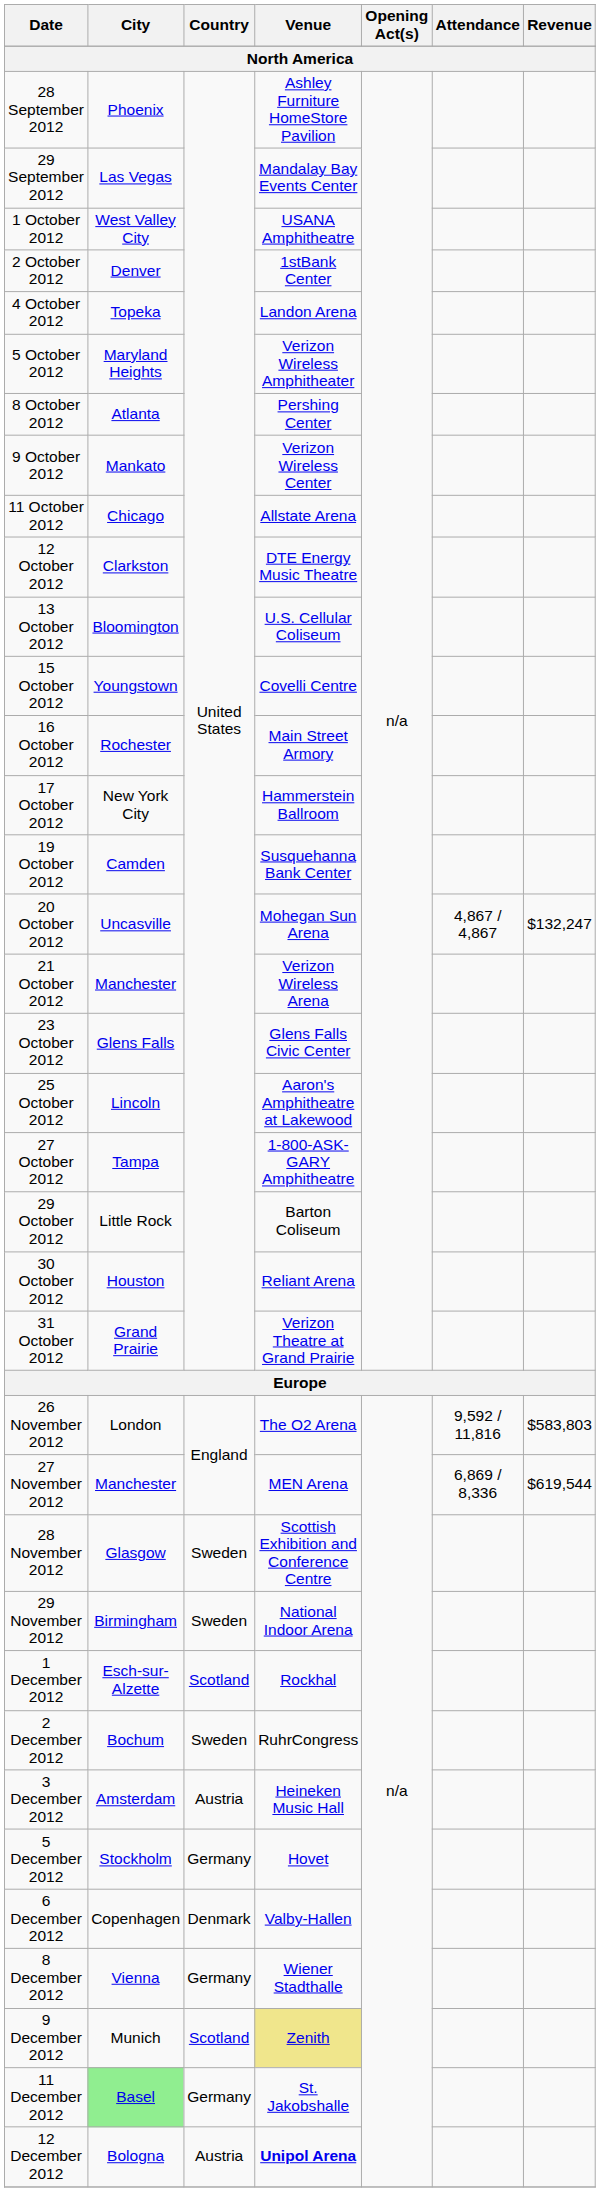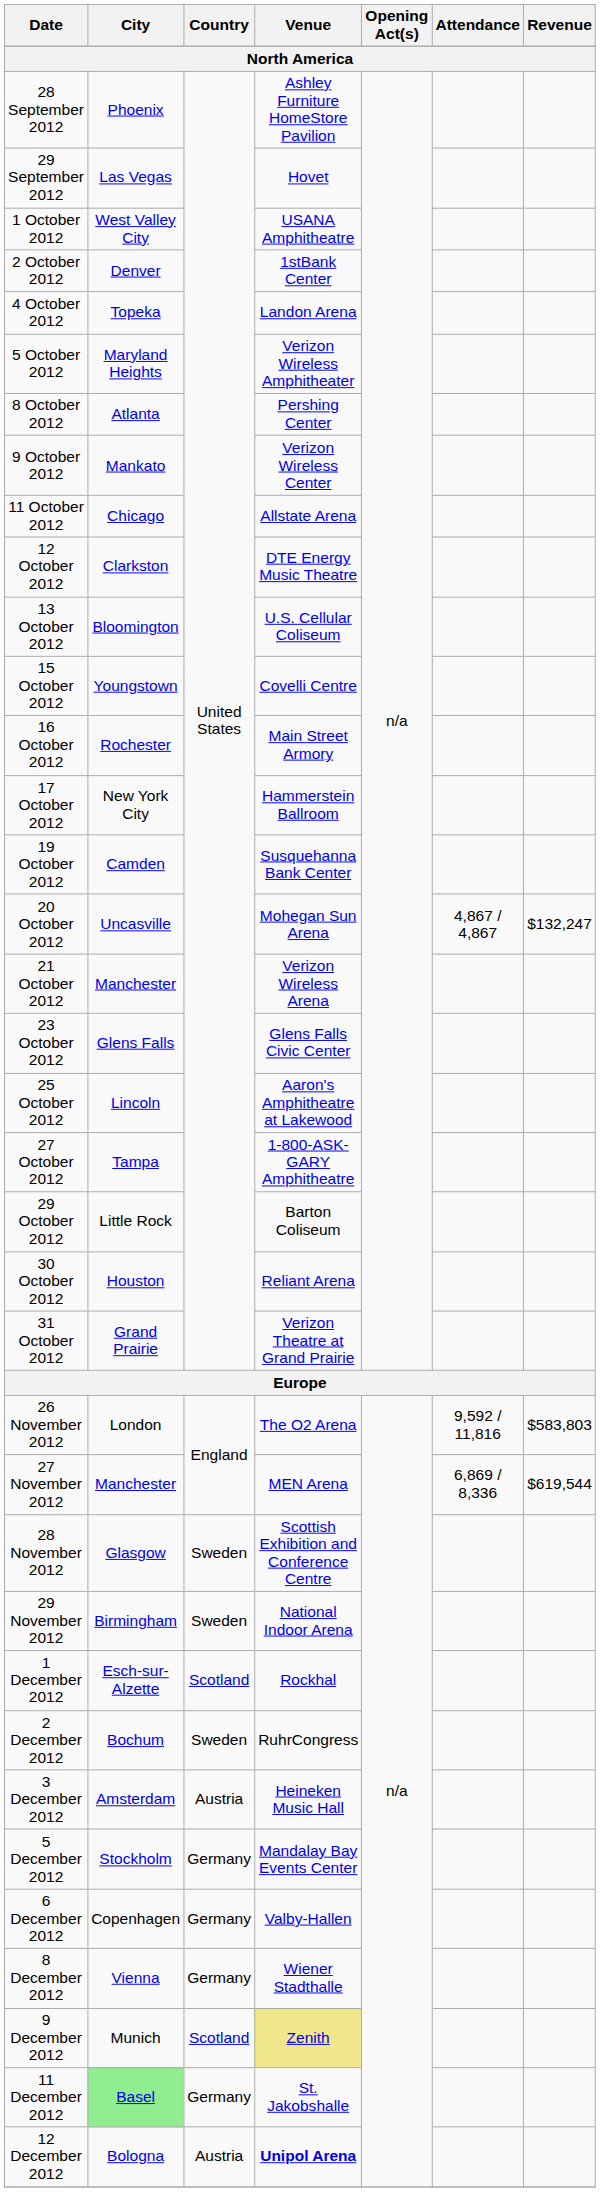 <table class="wikitable" style="text-align:center;">
 <tr>
 <th scope="col" style="width:12em;">Date</th>
 <th scope="col" style="width:10em;">City</th>
 <th scope="col" style="width:10em;">Country</th>
 <th scope="col" style="width:16em;">Venue</th>
 <th scope="col" style="width:10em;">Opening Act(s)</th>
 <th scope="col" style="width:10em;">Attendance</th>
 <th scope="col" style="width:10em;">Revenue</th>
 </tr>
 <tr>
 </tr>
 <tr>
 <th colspan=7><strong>North America</strong></th>
 </tr>
 <tr>
 <td>28 September 2012</td>
 <td><a href='#'>Phoenix</a></td>
 <td rowspan="23">United States</td>
 <td><a href='#'>Ashley Furniture HomeStore Pavilion</a></td>
 <td rowspan="23">n/a</td>
 <td></td>
 <td></td>
 </tr>
 <tr>
 <td>29 September 2012</td>
 <td><a href='#'>Las Vegas</a></td>
-<td><a href='#'>Mandalay Bay Events Center</a></td>
+<td><a href='#'>Hovet</a></td>
 <td></td>
 <td></td>
 </tr>
 <tr>
 <td>1 October 2012</td>
 <td><a href='#'>West Valley City</a></td>
 <td><a href='#'>USANA Amphitheatre</a></td>
 <td></td>
 <td></td>
 </tr>
 <tr>
 <td>2 October 2012</td>
 <td><a href='#'>Denver</a></td>
 <td><a href='#'>1stBank Center</a></td>
 <td></td>
 <td></td>
 </tr>
 <tr>
 <td>4 October 2012</td>
 <td><a href='#'>Topeka</a></td>
 <td><a href='#'>Landon Arena</a></td>
 <td></td>
 <td></td>
 </tr>
 <tr>
 <td>5 October 2012</td>
 <td><a href='#'>Maryland Heights</a></td>
 <td><a href='#'>Verizon Wireless Amphitheater</a></td>
 <td></td>
 <td></td>
 </tr>
 <tr>
 <td>8 October 2012</td>
 <td><a href='#'>Atlanta</a></td>
 <td><a href='#'>Pershing Center</a></td>
 <td></td>
 <td></td>
 </tr>
 <tr>
 <td>9 October 2012</td>
 <td><a href='#'>Mankato</a></td>
 <td><a href='#'>Verizon Wireless Center</a></td>
 <td></td>
 <td></td>
 </tr>
 <tr>
 <td>11 October 2012</td>
 <td><a href='#'>Chicago</a></td>
 <td><a href='#'>Allstate Arena</a></td>
 <td></td>
 <td></td>
 </tr>
 <tr>
 <td>12 October 2012</td>
 <td><a href='#'>Clarkston</a></td>
 <td><a href='#'>DTE Energy Music Theatre</a></td>
 <td></td>
 <td></td>
 </tr>
 <tr>
 <td>13 October 2012</td>
 <td><a href='#'>Bloomington</a></td>
 <td><a href='#'>U.S. Cellular Coliseum</a></td>
 <td></td>
 <td></td>
 </tr>
 <tr>
 <td>15 October 2012</td>
 <td><a href='#'>Youngstown</a></td>
 <td><a href='#'>Covelli Centre</a></td>
 <td></td>
 <td></td>
 </tr>
 <tr>
 <td>16 October 2012</td>
 <td><a href='#'>Rochester</a></td>
 <td><a href='#'>Main Street Armory</a></td>
 <td></td>
 <td></td>
 </tr>
 <tr>
 <td>17 October 2012</td>
 <td>New York City</td>
 <td><a href='#'>Hammerstein Ballroom</a></td>
 <td></td>
 <td></td>
 </tr>
 <tr>
 <td>19 October 2012</td>
 <td><a href='#'>Camden</a></td>
 <td><a href='#'>Susquehanna Bank Center</a></td>
 <td></td>
 <td></td>
 </tr>
 <tr>
 <td>20 October 2012</td>
 <td><a href='#'>Uncasville</a></td>
 <td><a href='#'>Mohegan Sun Arena</a></td>
 <td>4,867 / 4,867</td>
 <td>$132,247</td>
 </tr>
 <tr>
 <td>21 October 2012</td>
 <td><a href='#'>Manchester</a></td>
 <td><a href='#'>Verizon Wireless Arena</a></td>
 <td></td>
 <td></td>
 </tr>
 <tr>
 <td>23 October 2012</td>
 <td><a href='#'>Glens Falls</a></td>
 <td><a href='#'>Glens Falls Civic Center</a></td>
 <td></td>
 <td></td>
 </tr>
 <tr>
 <td>25 October 2012</td>
 <td><a href='#'>Lincoln</a></td>
 <td><a href='#'>Aaron's Amphitheatre at Lakewood</a></td>
 <td></td>
 <td></td>
 </tr>
 <tr>
 <td>27 October 2012</td>
 <td><a href='#'>Tampa</a></td>
 <td><a href='#'>1-800-ASK-GARY Amphitheatre</a></td>
 <td></td>
 <td></td>
 </tr>
 <tr>
 <td>29 October 2012</td>
 <td>Little Rock</td>
 <td>Barton Coliseum</td>
 <td></td>
 <td></td>
 </tr>
 <tr>
 <td>30 October 2012</td>
 <td><a href='#'>Houston</a></td>
 <td><a href='#'>Reliant Arena</a></td>
 <td></td>
 <td></td>
 </tr>
 <tr>
 <td>31 October 2012</td>
 <td><a href='#'>Grand Prairie</a></td>
 <td><a href='#'>Verizon Theatre at Grand Prairie</a></td>
 <td></td>
 <td></td>
 </tr>
 <tr>
 <th colspan=7><strong>Europe</strong></th>
 </tr>
 <tr>
 <td>26 November 2012</td>
 <td>London</td>
 <td rowspan="2">England</td>
 <td><a href='#'>The O2 Arena</a></td>
 <td rowspan="13">n/a</td>
 <td>9,592 / 11,816</td>
 <td>$583,803</td>
 </tr>
 <tr>
 <td>27 November 2012</td>
 <td><a href='#'>Manchester</a></td>
 <td><a href='#'>MEN Arena</a></td>
 <td>6,869 / 8,336</td>
 <td>$619,544</td>
 </tr>
 <tr>
 <td>28 November 2012</td>
 <td><a href='#'>Glasgow</a></td>
 <td>Sweden</td>
 <td><a href='#'>Scottish Exhibition and Conference Centre</a></td>
 <td></td>
 <td></td>
 </tr>
 <tr>
 <td>29 November 2012</td>
 <td><a href='#'>Birmingham</a></td>
 <td>Sweden</td>
 <td><a href='#'>National Indoor Arena</a></td>
 <td></td>
 <td></td>
 </tr>
 <tr>
 <td>1 December 2012</td>
 <td><a href='#'>Esch-sur-Alzette</a></td>
 <td><a href='#'>Scotland</a></td>
 <td><a href='#'>Rockhal</a></td>
 <td></td>
 <td></td>
 </tr>
 <tr>
 <td>2 December 2012</td>
 <td><a href='#'>Bochum</a></td>
 <td>Sweden</td>
 <td>RuhrCongress</td>
 <td></td>
 <td></td>
 </tr>
 <tr>
 <td>3 December 2012</td>
 <td><a href='#'>Amsterdam</a></td>
 <td>Austria</td>
 <td><a href='#'>Heineken Music Hall</a></td>
 <td></td>
 <td></td>
 </tr>
 <tr>
 <td>5 December 2012</td>
 <td><a href='#'>Stockholm</a></td>
 <td>Germany</td>
-<td><a href='#'>Hovet</a></td>
+<td><a href='#'>Mandalay Bay Events Center</a></td>
 <td></td>
 <td></td>
 </tr>
 <tr>
 <td>6 December 2012</td>
 <td>Copenhagen</td>
-<td>Denmark</td>
+<td>Germany</td>
 <td><a href='#'>Valby-Hallen</a></td>
 <td></td>
 <td></td>
 </tr>
 <tr>
 <td>8 December 2012</td>
 <td><a href='#'>Vienna</a></td>
 <td>Germany</td>
 <td><a href='#'>Wiener Stadthalle</a></td>
 <td></td>
 <td></td>
 </tr>
 <tr>
 <td>9 December 2012</td>
 <td>Munich</td>
 <td><a href='#'>Scotland</a></td>
 <td style="background: khaki;"><a href='#'>Zenith</a></td>
 <td></td>
 <td></td>
 </tr>
 <tr>
 <td>11 December 2012</td>
 <td style="background: lightgreen;"><a href='#'>Basel</a></td>
 <td>Germany</td>
 <td><a href='#'>St. Jakobshalle</a></td>
 <td></td>
 <td></td>
 </tr>
 <tr>
 <td>12 December 2012</td>
 <td><a href='#'>Bologna</a></td>
 <td>Austria</td>
 <td><strong><a href='#'>Unipol Arena</a></strong></td>
 <td></td>
 <td></td>
 </tr>
 <tr>
 </tr>
 </table>
